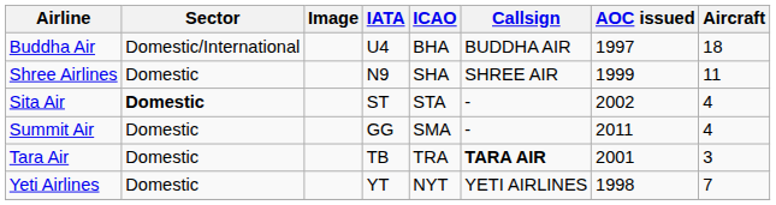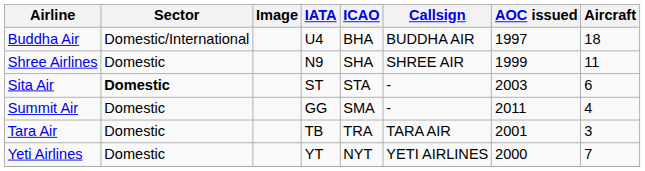 <table class="wikitable sortable static-row-numbers static-row-header-text">
 <tr valign="middle">
 <th>Airline</th>
 <th>Sector</th>
 <th>Image</th>
 <th><a href='#'>IATA</a></th>
 <th><a href='#'>ICAO</a></th>
 <th><a href='#'>Callsign</a></th>
 <th><a href='#'>AOC</a> issued</th>
 <th>Aircraft</th>
 </tr>
 <tr>
 <td><a href='#'>Buddha Air</a></td>
 <td>Domestic/International</td>
 <td></td>
 <td>U4</td>
 <td>BHA</td>
 <td>BUDDHA AIR</td>
 <td>1997</td>
 <td>18</td>
 </tr>
 <tr>
 <td><a href='#'>Shree Airlines</a></td>
 <td>Domestic</td>
 <td></td>
 <td>N9</td>
 <td>SHA</td>
 <td>SHREE AIR</td>
 <td>1999</td>
 <td>11</td>
 </tr>
 <tr>
 <td><a href='#'>Sita Air</a></td>
 <td><strong>Domestic</strong></td>
 <td></td>
 <td>ST</td>
 <td>STA</td>
 <td>-</td>
-<td>2002</td>
-<td>4</td>
+<td>2003</td>
+<td>6</td>
 </tr>
 <tr>
 <td><a href='#'>Summit Air</a></td>
 <td>Domestic</td>
 <td></td>
 <td>GG</td>
 <td>SMA</td>
 <td>-</td>
 <td>2011</td>
 <td>4</td>
 </tr>
 <tr>
 <td><a href='#'>Tara Air</a></td>
 <td>Domestic</td>
 <td></td>
 <td>TB</td>
 <td>TRA</td>
-<td><strong>TARA AIR</strong></td>
+<td>TARA AIR</td>
 <td>2001</td>
 <td>3</td>
 </tr>
 <tr>
 <td><a href='#'>Yeti Airlines</a></td>
 <td>Domestic</td>
 <td></td>
 <td>YT</td>
 <td>NYT</td>
 <td>YETI AIRLINES</td>
-<td>1998</td>
+<td>2000</td>
 <td>7</td>
 </tr>
 <tr>
 </tr>
 </table>
